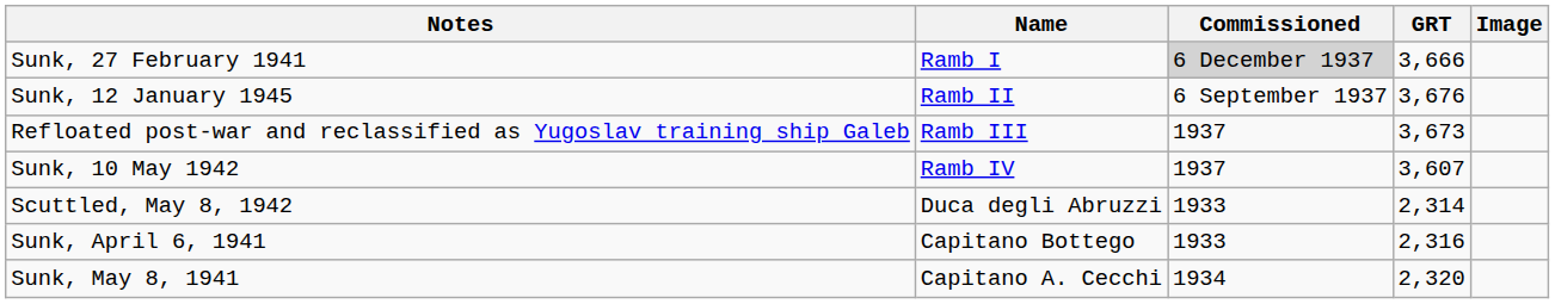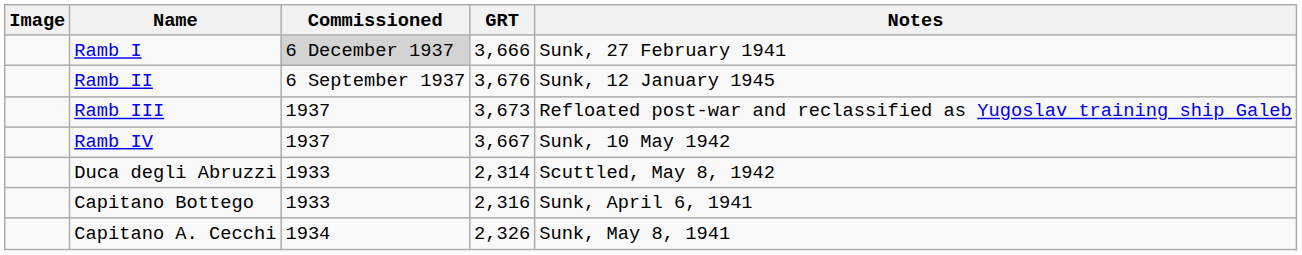 <table class="wikitable">
 <tr>
-<th>Notes</th>
+<th>Image</th>
 <th>Name</th>
 <th>Commissioned</th>
 <th>GRT</th>
-<th>Image</th>
+<th>Notes</th>
 </tr>
 <tr>
-<td>Sunk, 27 February 1941</td>
+<td></td>
 <td><a href='#'>Ramb I</a></td>
 <td style="background: lightgrey;">6 December 1937</td>
 <td>3,666</td>
-<td></td>
+<td>Sunk, 27 February 1941</td>
 </tr>
 <tr>
-<td>Sunk, 12 January 1945</td>
+<td></td>
 <td><a href='#'>Ramb II</a></td>
 <td>6 September 1937</td>
 <td>3,676</td>
-<td></td>
+<td>Sunk, 12 January 1945</td>
 </tr>
 <tr>
-<td>Refloated post-war and reclassified as <a href='#'>Yugoslav training ship Galeb</a></td>
+<td></td>
 <td><a href='#'>Ramb III</a></td>
 <td>1937</td>
 <td>3,673</td>
-<td></td>
+<td>Refloated post-war and reclassified as <a href='#'>Yugoslav training ship Galeb</a></td>
 </tr>
 <tr>
-<td>Sunk, 10 May 1942</td>
+<td></td>
 <td><a href='#'>Ramb IV</a></td>
 <td>1937</td>
-<td>3,607</td>
-<td></td>
+<td>3,667</td>
+<td>Sunk, 10 May 1942</td>
 </tr>
 <tr>
-<td>Scuttled, May 8, 1942</td>
+<td></td>
 <td>Duca degli Abruzzi</td>
 <td>1933</td>
 <td>2,314</td>
-<td></td>
+<td>Scuttled, May 8, 1942</td>
 </tr>
 <tr>
-<td>Sunk, April 6, 1941</td>
+<td></td>
 <td>Capitano Bottego</td>
 <td>1933</td>
 <td>2,316</td>
-<td></td>
+<td>Sunk, April 6, 1941</td>
 </tr>
 <tr>
-<td>Sunk, May 8, 1941</td>
+<td></td>
 <td>Capitano A. Cecchi</td>
 <td>1934</td>
-<td>2,320</td>
-<td></td>
+<td>2,326</td>
+<td>Sunk, May 8, 1941</td>
 </tr>
 </table>
